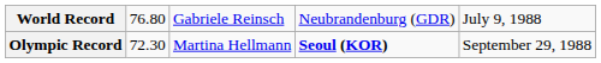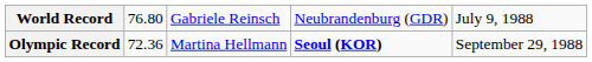 <table class="wikitable" style="font-size:95%;">
 <tr>
 <th>World Record</th>
 <td>76.80</td>
 <td> <a href='#'>Gabriele Reinsch</a></td>
 <td><a href='#'>Neubrandenburg</a> (<a href='#'>GDR</a>)</td>
 <td>July 9, 1988</td>
 </tr>
 <tr>
 <th>Olympic Record</th>
-<td>72.30</td>
+<td>72.36</td>
 <td> <a href='#'>Martina Hellmann</a></td>
 <td><strong><a href='#'>Seoul</a> (<a href='#'>KOR</a>)</strong></td>
 <td>September 29, 1988</td>
 </tr>
 </table>
